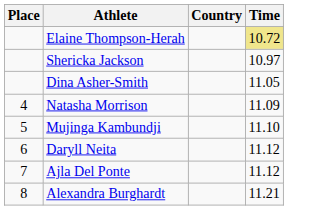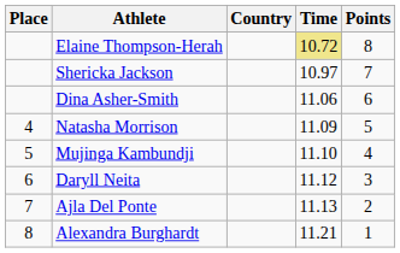 <table class="wikitable">
 <tr>
 <th>Place</th>
 <th>Athlete</th>
 <th>Country</th>
 <th>Time</th>
+<th>Points</th>
 </tr>
 <tr>
 <td align=center></td>
 <td><a href='#'>Elaine Thompson-Herah</a></td>
 <td></td>
 <td style="background: khaki;">10.72</td>
+<td align=center>8</td>
 </tr>
 <tr>
 <td align=center></td>
 <td><a href='#'>Shericka Jackson</a></td>
 <td></td>
 <td>10.97</td>
+<td align=center>7</td>
 </tr>
 <tr>
 <td align=center></td>
 <td><a href='#'>Dina Asher-Smith</a></td>
 <td></td>
-<td>11.05</td>
+<td>11.06</td>
+<td align=center>6</td>
 </tr>
 <tr>
 <td align=center>4</td>
 <td><a href='#'>Natasha Morrison</a></td>
 <td></td>
 <td>11.09</td>
+<td align=center>5</td>
 </tr>
 <tr>
 <td align=center>5</td>
 <td><a href='#'>Mujinga Kambundji</a></td>
 <td></td>
 <td>11.10</td>
+<td align=center>4</td>
 </tr>
 <tr>
 <td align=center>6</td>
 <td><a href='#'>Daryll Neita</a></td>
 <td></td>
 <td>11.12</td>
+<td align=center>3</td>
 </tr>
 <tr>
 <td align=center>7</td>
 <td><a href='#'>Ajla Del Ponte</a></td>
 <td></td>
-<td>11.12</td>
+<td>11.13</td>
+<td align=center>2</td>
 </tr>
 <tr>
 <td align=center>8</td>
 <td><a href='#'>Alexandra Burghardt</a></td>
 <td></td>
 <td>11.21</td>
+<td align=center>1</td>
 </tr>
 </table>
